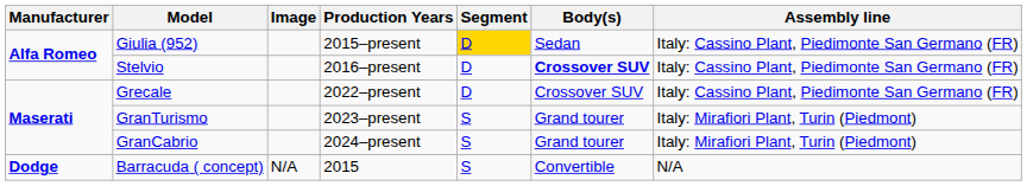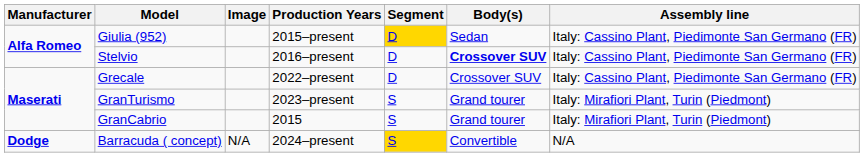 <table class="wikitable">
 <tr>
 <th>Manufacturer</th>
 <th>Model</th>
 <th>Image</th>
 <th>Production Years</th>
 <th>Segment</th>
 <th>Body(s)</th>
 <th>Assembly line</th>
 </tr>
 <tr>
 <td rowspan="2"><strong><a href='#'>Alfa Romeo</a></strong></td>
 <td><a href='#'>Giulia (952)</a></td>
 <td></td>
 <td>2015–present</td>
 <td style="background: gold;"><a href='#'>D</a></td>
 <td><a href='#'>Sedan</a></td>
 <td>Italy: <a href='#'>Cassino Plant</a>, <a href='#'>Piedimonte San Germano</a> (<a href='#'>FR</a>)</td>
 </tr>
 <tr>
 <td><a href='#'>Stelvio</a></td>
 <td></td>
 <td>2016–present</td>
 <td><a href='#'>D</a></td>
 <td><strong><a href='#'>Crossover SUV</a></strong></td>
 <td>Italy: <a href='#'>Cassino Plant</a>, <a href='#'>Piedimonte San Germano</a> (<a href='#'>FR</a>)</td>
 </tr>
 <tr>
 <td rowspan="3"><strong><a href='#'>Maserati</a></strong></td>
 <td><a href='#'>Grecale</a></td>
 <td></td>
 <td>2022–present</td>
 <td><a href='#'>D</a></td>
 <td><a href='#'>Crossover SUV</a></td>
 <td>Italy: <a href='#'>Cassino Plant</a>, <a href='#'>Piedimonte San Germano</a> (<a href='#'>FR</a>)</td>
 </tr>
 <tr>
 <td><a href='#'>GranTurismo</a></td>
 <td></td>
 <td>2023–present</td>
 <td><a href='#'>S</a></td>
 <td><a href='#'>Grand tourer</a></td>
 <td>Italy: <a href='#'>Mirafiori Plant</a>, <a href='#'>Turin</a> (<a href='#'>Piedmont</a>)</td>
 </tr>
 <tr>
 <td><a href='#'>GranCabrio</a></td>
 <td></td>
-<td>2024–present</td>
+<td>2015</td>
 <td><a href='#'>S</a></td>
 <td><a href='#'>Grand tourer</a></td>
 <td>Italy: <a href='#'>Mirafiori Plant</a>, <a href='#'>Turin</a> (<a href='#'>Piedmont</a>)</td>
 </tr>
 <tr>
 <td><strong><a href='#'>Dodge</a></strong></td>
 <td><a href='#'>Barracuda ( concept)</a></td>
 <td>N/A</td>
-<td>2015</td>
-<td><a href='#'>S</a></td>
+<td>2024–present</td>
+<td style="background: gold;"><a href='#'>S</a></td>
 <td><a href='#'>Convertible</a></td>
 <td>N/A</td>
 </tr>
 </table>
